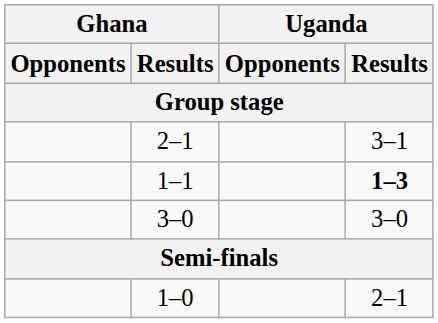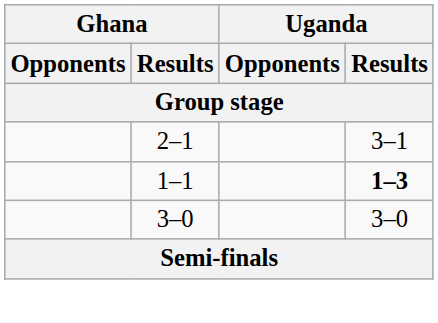 <table class="wikitable">
 <tr>
 <th colspan=2>Ghana</th>
 <th colspan=2>Uganda</th>
 </tr>
 <tr>
 <th>Opponents</th>
 <th>Results</th>
 <th>Opponents</th>
 <th>Results</th>
 </tr>
 <tr>
 <th colspan=4>Group stage</th>
 </tr>
 <tr>
 <td></td>
 <td align=center>2–1</td>
 <td></td>
 <td align=center>3–1</td>
 </tr>
 <tr>
 <td></td>
 <td align=center>1–1</td>
 <td></td>
 <td align=center><strong>1–3</strong></td>
 </tr>
 <tr>
 <td></td>
 <td align=center>3–0</td>
 <td></td>
 <td align=center>3–0</td>
 </tr>
 <tr>
 <th colspan=4>Semi-finals</th>
 </tr>
-<tr>
-<td></td>
-<td align=center>1–0</td>
-<td></td>
-<td align=center>2–1</td>
-</tr>
 </table>
